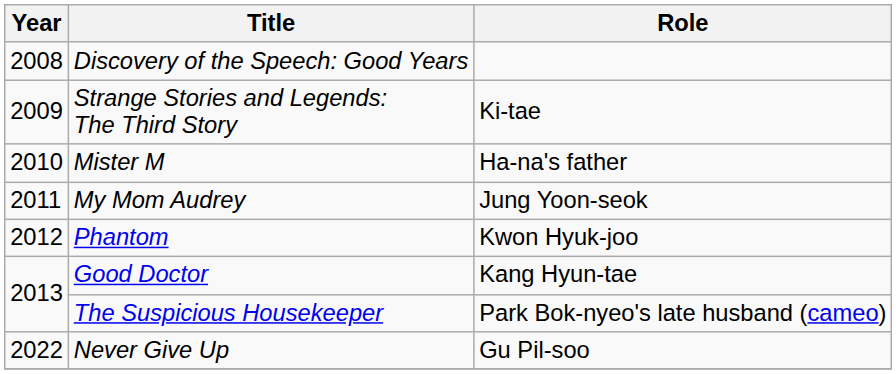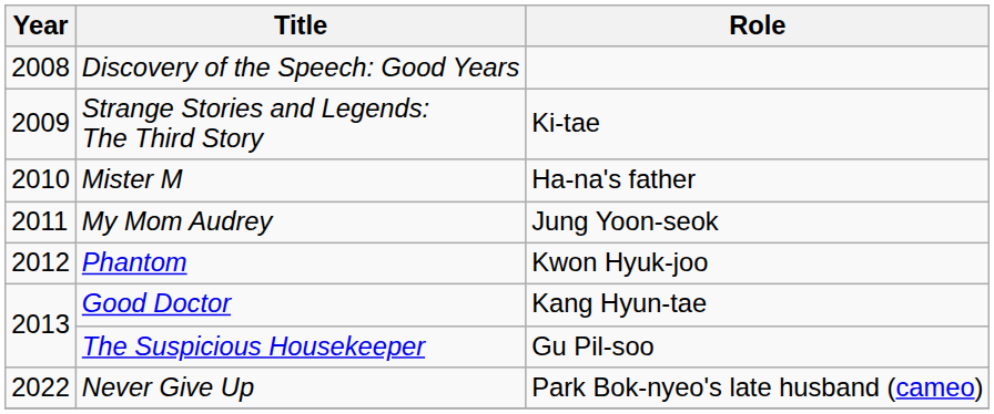 <table class="wikitable sortable">
 <tr>
 <th>Year</th>
 <th>Title</th>
 <th>Role</th>
 </tr>
 <tr>
 <td>2008</td>
 <td><em>Discovery of the Speech: Good Years</em></td>
 <td></td>
 </tr>
 <tr>
 <td>2009</td>
 <td><em>Strange Stories and Legends: <br> The Third Story</em></td>
 <td>Ki-tae</td>
 </tr>
 <tr>
 <td>2010</td>
 <td><em>Mister M</em></td>
 <td>Ha-na's father</td>
 </tr>
 <tr>
 <td>2011</td>
 <td><em>My Mom Audrey</em></td>
 <td>Jung Yoon-seok</td>
 </tr>
 <tr>
 <td>2012</td>
 <td><em><a href='#'>Phantom</a></em></td>
 <td>Kwon Hyuk-joo</td>
 </tr>
 <tr>
 <td rowspan=2>2013</td>
 <td><em><a href='#'>Good Doctor</a></em></td>
 <td>Kang Hyun-tae</td>
 </tr>
 <tr>
 <td><em><a href='#'>The Suspicious Housekeeper</a></em></td>
-<td>Park Bok-nyeo's late husband (<a href='#'>cameo</a>)</td>
+<td>Gu Pil-soo</td>
 </tr>
 <tr>
 <td>2022</td>
 <td><em>Never Give Up</em></td>
-<td>Gu Pil-soo</td>
+<td>Park Bok-nyeo's late husband (<a href='#'>cameo</a>)</td>
 </tr>
 <tr>
 </tr>
 </table>
